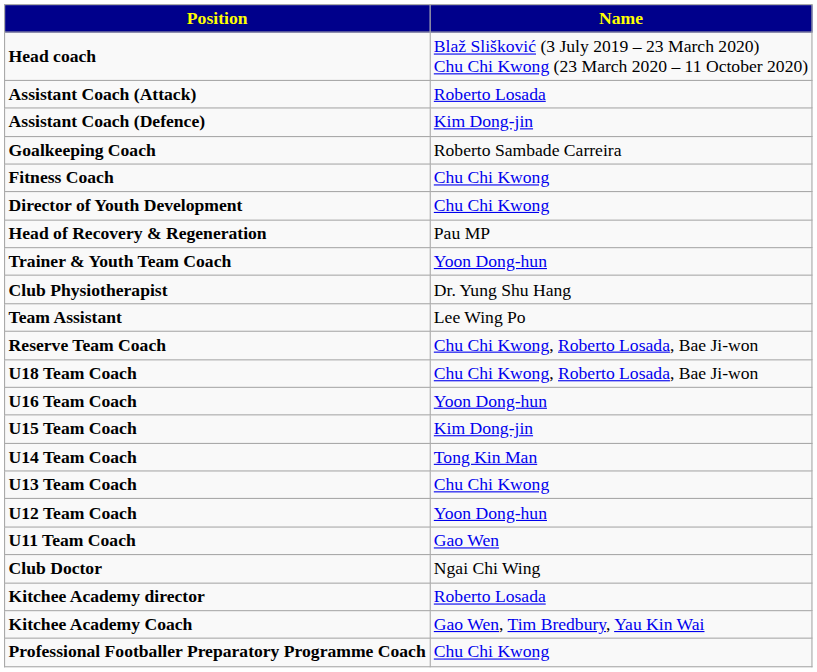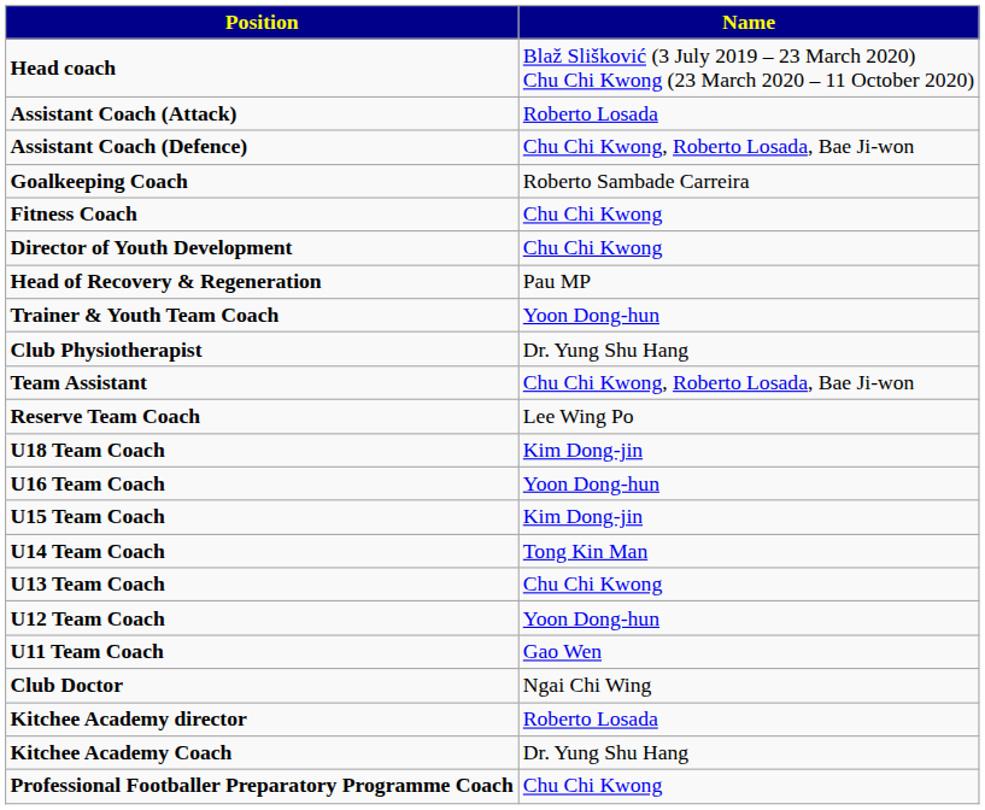 <table class="wikitable">
 <tr>
 <th style="color:yellow; background:#00008B;">Position</th>
 <th style="color:yellow; background:#00008B;">Name</th>
 </tr>
 <tr>
 <td><strong>Head coach</strong></td>
 <td> <a href='#'>Blaž Slišković</a> (3 July 2019 – 23 March 2020) <br>  <a href='#'>Chu Chi Kwong</a> (23 March 2020 – 11 October 2020)</td>
 </tr>
 <tr>
 <td><strong>Assistant Coach (Attack)</strong></td>
 <td> <a href='#'>Roberto Losada</a></td>
 </tr>
 <tr>
 <td><strong>Assistant Coach (Defence)</strong></td>
-<td> <a href='#'>Kim Dong-jin</a></td>
+<td> <a href='#'>Chu Chi Kwong</a>,  <a href='#'>Roberto Losada</a>,  Bae Ji-won</td>
 </tr>
 <tr>
 <td><strong>Goalkeeping Coach</strong></td>
 <td> Roberto Sambade Carreira</td>
 </tr>
 <tr>
 <td><strong>Fitness Coach</strong></td>
 <td> <a href='#'>Chu Chi Kwong</a></td>
 </tr>
 <tr>
 <td><strong>Director of Youth Development</strong></td>
 <td> <a href='#'>Chu Chi Kwong</a></td>
 </tr>
 <tr>
 <td><strong>Head of Recovery & Regeneration</strong></td>
 <td> Pau MP</td>
 </tr>
 <tr>
 <td><strong>Trainer & Youth Team Coach</strong></td>
 <td> <a href='#'>Yoon Dong-hun</a></td>
 </tr>
 <tr>
 <td><strong>Club Physiotherapist</strong></td>
 <td> Dr. Yung Shu Hang</td>
 </tr>
 <tr>
 <td><strong>Team Assistant</strong></td>
+<td> <a href='#'>Chu Chi Kwong</a>,  <a href='#'>Roberto Losada</a>,  Bae Ji-won</td>
+</tr>
+<tr>
+<td><strong>Reserve Team Coach</strong></td>
 <td> Lee Wing Po</td>
 </tr>
 <tr>
-<td><strong>Reserve Team Coach</strong></td>
-<td> <a href='#'>Chu Chi Kwong</a>,  <a href='#'>Roberto Losada</a>,  Bae Ji-won</td>
-</tr>
-<tr>
 <td><strong>U18 Team Coach</strong></td>
-<td> <a href='#'>Chu Chi Kwong</a>,  <a href='#'>Roberto Losada</a>,  Bae Ji-won</td>
+<td> <a href='#'>Kim Dong-jin</a></td>
 </tr>
 <tr>
 <td><strong>U16 Team Coach</strong></td>
 <td> <a href='#'>Yoon Dong-hun</a></td>
 </tr>
 <tr>
 <td><strong>U15 Team Coach</strong></td>
 <td> <a href='#'>Kim Dong-jin</a></td>
 </tr>
 <tr>
 <td><strong>U14 Team Coach</strong></td>
 <td> <a href='#'>Tong Kin Man</a></td>
 </tr>
 <tr>
 <td><strong>U13 Team Coach</strong></td>
 <td> <a href='#'>Chu Chi Kwong</a></td>
 </tr>
 <tr>
 <td><strong>U12 Team Coach</strong></td>
 <td> <a href='#'>Yoon Dong-hun</a></td>
 </tr>
 <tr>
 <td><strong>U11 Team Coach</strong></td>
 <td> <a href='#'>Gao Wen</a></td>
 </tr>
 <tr>
 <td><strong>Club Doctor</strong></td>
 <td> Ngai Chi Wing</td>
 </tr>
 <tr>
 <td><strong>Kitchee Academy director</strong></td>
 <td> <a href='#'>Roberto Losada</a></td>
 </tr>
 <tr>
 <td><strong>Kitchee Academy Coach</strong></td>
-<td> <a href='#'>Gao Wen</a>,  <a href='#'>Tim Bredbury</a>,  <a href='#'>Yau Kin Wai</a></td>
+<td> Dr. Yung Shu Hang</td>
 </tr>
 <tr>
 <td><strong>Professional Footballer Preparatory Programme Coach</strong></td>
 <td> <a href='#'>Chu Chi Kwong</a></td>
 </tr>
 </table>
